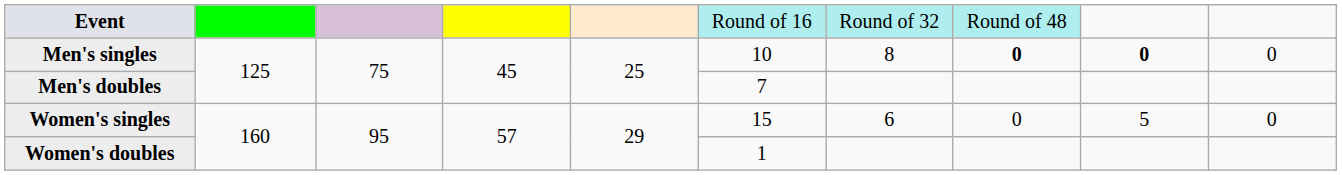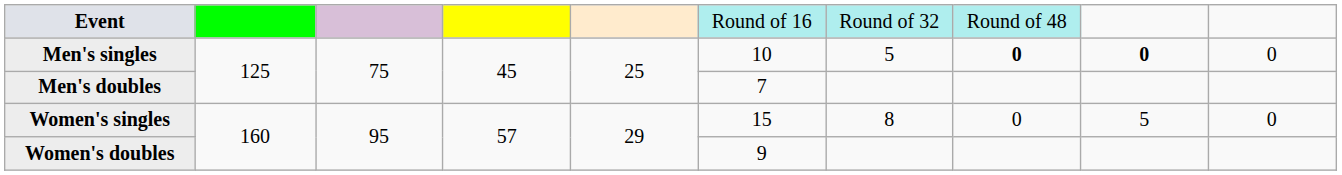 <table class=wikitable style=font-size:90%;text-align:center>
 <tr>
 <td style="width:130px; background:#dfe2e9;"><strong>Event</strong></td>
 <td style="width:80px; background:lime;"></td>
 <td style="width:85px; background:thistle;"></td>
 <td style="width:85px; background:#ff0;"></td>
 <td style="width:85px; background:#ffebcd;"></td>
 <td style="width:85px; background:#afeeee;">Round of 16</td>
 <td style="width:85px; background:#afeeee;">Round of 32</td>
 <td style="width:85px; background:#afeeee;">Round of 48</td>
 <td width=85></td>
 <td width=85></td>
 </tr>
 <tr>
 <th style="background:#ededed;">Men's singles</th>
 <td rowspan=2>125</td>
 <td rowspan=2>75</td>
 <td rowspan=2>45</td>
 <td rowspan=2>25</td>
 <td>10</td>
-<td>8</td>
+<td>5</td>
 <td><strong>0</strong></td>
 <td><strong>0</strong></td>
 <td>0</td>
 </tr>
 <tr>
 <th style="background:#ededed;">Men's doubles</th>
 <td>7</td>
 <td></td>
 <td></td>
 <td></td>
 <td></td>
 </tr>
 <tr>
 <th style="background:#ededed;">Women's singles</th>
 <td rowspan=2>160</td>
 <td rowspan=2>95</td>
 <td rowspan=2>57</td>
 <td rowspan=2>29</td>
 <td>15</td>
-<td>6</td>
+<td>8</td>
 <td>0</td>
 <td>5</td>
 <td>0</td>
 </tr>
 <tr>
 <th style="background:#ededed;">Women's doubles</th>
-<td>1</td>
+<td>9</td>
 <td></td>
 <td></td>
 <td></td>
 <td></td>
 </tr>
 </table>
